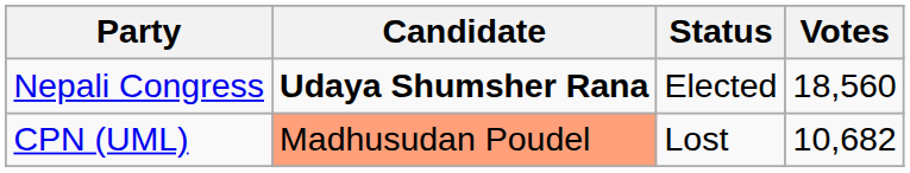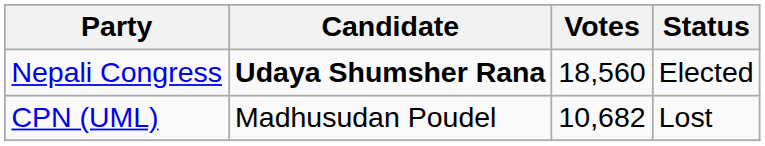 <table class="wikitable">
 <tr>
 <th>Party</th>
 <th>Candidate</th>
+<th>Votes</th>
 <th>Status</th>
-<th>Votes</th>
 </tr>
 <tr>
 <td><a href='#'>Nepali Congress</a></td>
 <td><strong>Udaya Shumsher Rana</strong></td>
+<td>18,560</td>
 <td>Elected</td>
-<td>18,560</td>
 </tr>
 <tr>
 <td><a href='#'>CPN (UML)</a></td>
-<td style="background: lightsalmon;">Madhusudan Poudel</td>
+<td>Madhusudan Poudel</td>
+<td>10,682</td>
 <td>Lost</td>
-<td>10,682</td>
 </tr>
 </table>
